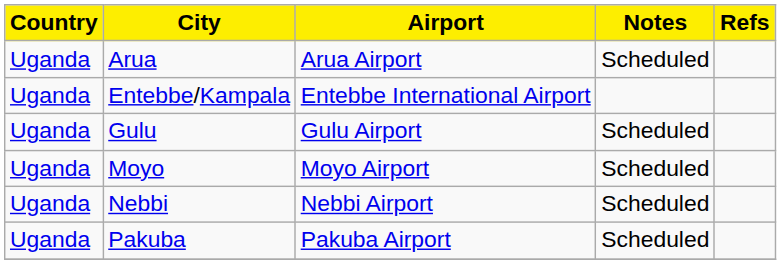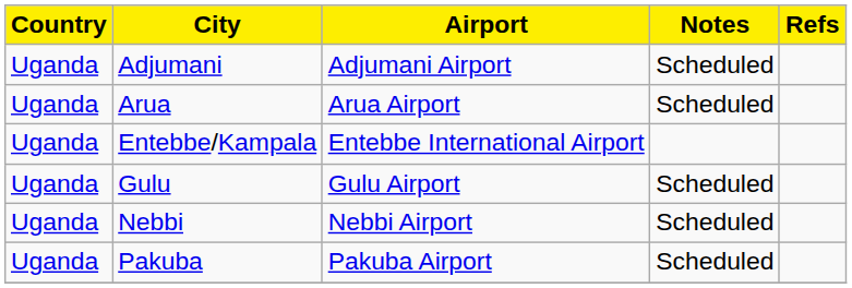 <table class="wikitable sortable">
 <tr>
 <th style="background-color:#FDEE00;color:Black">Country</th>
 <th style="background-color:#FDEE00;color:Black">City</th>
 <th style="background-color:#FDEE00;color:Black">Airport</th>
 <th style="background-color:#FDEE00;color:Black">Notes</th>
 <th style="background-color:#FDEE00;color:Black" class="unsortable">Refs</th>
+</tr>
+<tr>
+<td><a href='#'>Uganda</a></td>
+<td><a href='#'>Adjumani</a></td>
+<td><a href='#'>Adjumani Airport</a></td>
+<td align=center>Scheduled</td>
+<td align=center></td>
 </tr>
 <tr>
 <td><a href='#'>Uganda</a></td>
 <td><a href='#'>Arua</a></td>
 <td><a href='#'>Arua Airport</a></td>
 <td align=center>Scheduled</td>
 <td align=center></td>
 </tr>
 <tr>
 <td><a href='#'>Uganda</a></td>
 <td><a href='#'>Entebbe</a>/<a href='#'>Kampala</a></td>
 <td><a href='#'>Entebbe International Airport</a></td>
 <td></td>
 <td align=center></td>
 </tr>
 <tr>
 <td><a href='#'>Uganda</a></td>
 <td><a href='#'>Gulu</a></td>
 <td><a href='#'>Gulu Airport</a></td>
 <td align=center>Scheduled</td>
 <td align=center></td>
 </tr>
 <tr>
 <td><a href='#'>Uganda</a></td>
-<td><a href='#'>Moyo</a></td>
-<td><a href='#'>Moyo Airport</a></td>
-<td align=center>Scheduled</td>
-<td align=center></td>
-</tr>
-<tr>
-<td><a href='#'>Uganda</a></td>
 <td><a href='#'>Nebbi</a></td>
 <td><a href='#'>Nebbi Airport</a></td>
 <td align=center>Scheduled</td>
 <td align=center></td>
 </tr>
 <tr>
 <td><a href='#'>Uganda</a></td>
 <td><a href='#'>Pakuba</a></td>
 <td><a href='#'>Pakuba Airport</a></td>
 <td align=center>Scheduled</td>
 <td align=center></td>
 </tr>
 <tr>
 </tr>
 </table>
